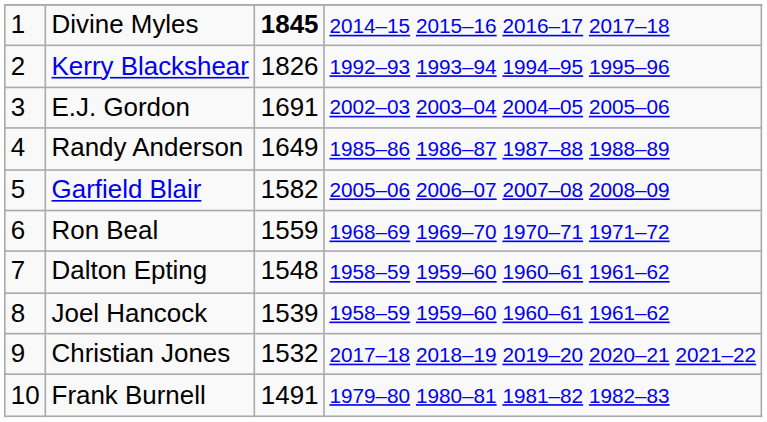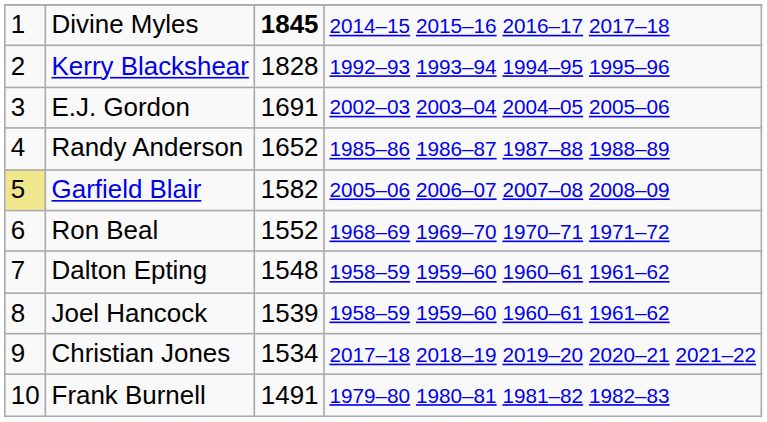 <table class="wikitable"92>
 <tr>
 </tr>
 <tr>
 <td>1</td>
 <td>Divine Myles</td>
 <td><strong>1845</strong></td>
 <td style="font-size:80%;"><a href='#'>2014–15</a> <a href='#'>2015–16</a> <a href='#'>2016–17</a> <a href='#'>2017–18</a></td>
 </tr>
 <tr>
 <td>2</td>
 <td><a href='#'>Kerry Blackshear</a></td>
-<td>1826</td>
+<td>1828</td>
 <td style="font-size:80%;"><a href='#'>1992–93</a> <a href='#'>1993–94</a> <a href='#'>1994–95</a> <a href='#'>1995–96</a></td>
 </tr>
 <tr>
 <td>3</td>
 <td>E.J. Gordon</td>
 <td>1691</td>
 <td style="font-size:80%;"><a href='#'>2002–03</a> <a href='#'>2003–04</a> <a href='#'>2004–05</a> <a href='#'>2005–06</a></td>
 </tr>
 <tr>
 <td>4</td>
 <td>Randy Anderson</td>
-<td>1649</td>
+<td>1652</td>
 <td style="font-size:80%;"><a href='#'>1985–86</a> <a href='#'>1986–87</a> <a href='#'>1987–88</a> <a href='#'>1988–89</a></td>
 </tr>
 <tr>
-<td>5</td>
+<td style="background: khaki;">5</td>
 <td><a href='#'>Garfield Blair</a></td>
 <td>1582</td>
 <td style="font-size:80%;"><a href='#'>2005–06</a> <a href='#'>2006–07</a> <a href='#'>2007–08</a> <a href='#'>2008–09</a></td>
 </tr>
 <tr>
 <td>6</td>
 <td>Ron Beal</td>
-<td>1559</td>
+<td>1552</td>
 <td style="font-size:80%;"><a href='#'>1968–69</a> <a href='#'>1969–70</a> <a href='#'>1970–71</a> <a href='#'>1971–72</a></td>
 </tr>
 <tr>
 <td>7</td>
 <td>Dalton Epting</td>
 <td>1548</td>
 <td style="font-size:80%;"><a href='#'>1958–59</a> <a href='#'>1959–60</a> <a href='#'>1960–61</a> <a href='#'>1961–62</a></td>
 </tr>
 <tr>
 <td>8</td>
 <td>Joel Hancock</td>
 <td>1539</td>
 <td style="font-size:80%;"><a href='#'>1958–59</a> <a href='#'>1959–60</a> <a href='#'>1960–61</a> <a href='#'>1961–62</a></td>
 </tr>
 <tr>
 <td>9</td>
 <td>Christian Jones</td>
-<td>1532</td>
+<td>1534</td>
 <td style="font-size:80%;"><a href='#'>2017–18</a> <a href='#'>2018–19</a> <a href='#'>2019–20</a> <a href='#'>2020–21</a> <a href='#'>2021–22</a></td>
 </tr>
 <tr>
 <td>10</td>
 <td>Frank Burnell</td>
 <td>1491</td>
 <td style="font-size:80%;"><a href='#'>1979–80</a> <a href='#'>1980–81</a> <a href='#'>1981–82</a> <a href='#'>1982–83</a></td>
 </tr>
 </table>
